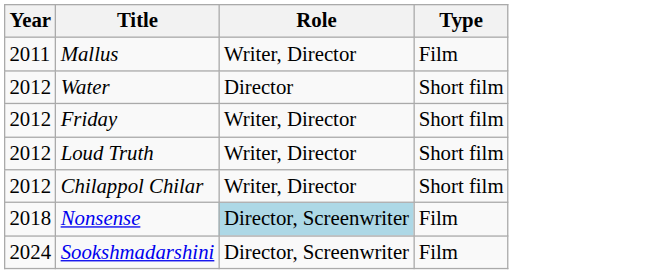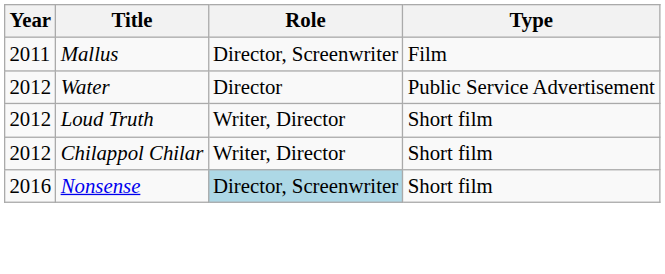 <table class="wikitable">
 <tr>
 <th>Year</th>
 <th>Title</th>
 <th>Role</th>
 <th>Type</th>
 </tr>
 <tr>
 <td>2011</td>
 <td><em>Mallus</em></td>
-<td>Writer, Director</td>
+<td>Director, Screenwriter</td>
 <td>Film</td>
 </tr>
 <tr>
 <td>2012</td>
 <td><em>Water</em></td>
 <td>Director</td>
-<td>Short film</td>
-</tr>
-<tr>
-<td>2012</td>
-<td><em>Friday</em></td>
-<td>Writer, Director</td>
-<td>Short film</td>
+<td>Public Service Advertisement</td>
 </tr>
 <tr>
 <td>2012</td>
 <td><em>Loud Truth</em></td>
 <td>Writer, Director</td>
 <td>Short film</td>
 </tr>
 <tr>
 <td>2012</td>
 <td><em>Chilappol Chilar</em></td>
 <td>Writer, Director</td>
 <td>Short film</td>
 </tr>
 <tr>
-<td>2018</td>
+<td>2016</td>
 <td><em><a href='#'>Nonsense</a></em></td>
 <td style="background: lightblue;">Director, Screenwriter</td>
-<td>Film</td>
-</tr>
-<tr>
-<td>2024</td>
-<td><em><a href='#'>Sookshmadarshini</a></em></td>
-<td>Director, Screenwriter</td>
-<td>Film</td>
+<td>Short film</td>
 </tr>
 </table>
